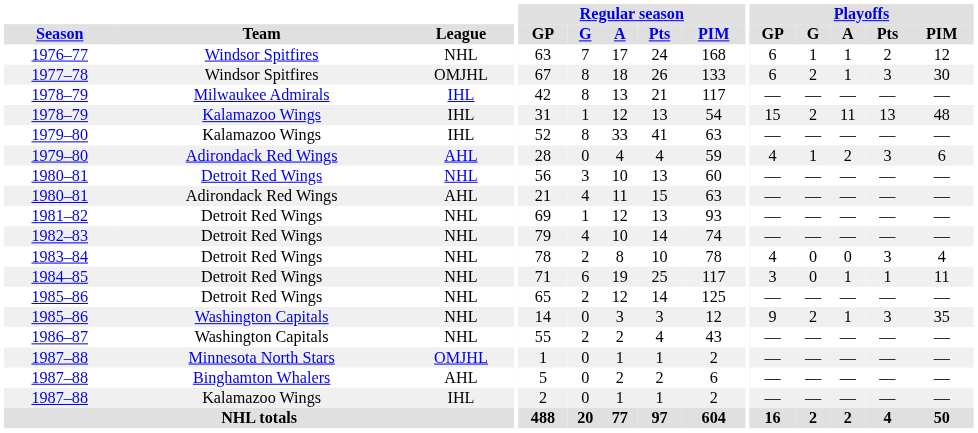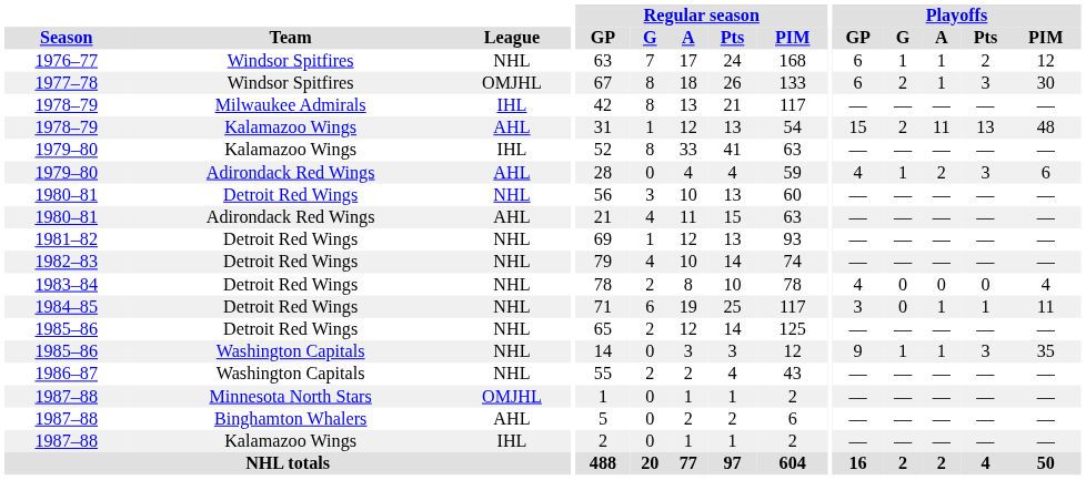 <table border="0" cellpadding="1" cellspacing="0" style="text-align:center; width:60em">
 <tr bgcolor="#e0e0e0">
 <th colspan="3" bgcolor="#ffffff"></th>
 <th rowspan="99" bgcolor="#ffffff"></th>
 <th colspan="5"><a href='#'>Regular season</a></th>
 <th rowspan="99" bgcolor="#ffffff"></th>
 <th colspan="5"><a href='#'>Playoffs</a></th>
 </tr>
 <tr bgcolor="#e0e0e0">
 <th><a href='#'>Season</a></th>
 <th>Team</th>
 <th>League</th>
 <th>GP</th>
 <th><a href='#'>G</a></th>
 <th><a href='#'>A</a></th>
 <th><a href='#'>Pts</a></th>
 <th><a href='#'>PIM</a></th>
 <th>GP</th>
 <th>G</th>
 <th>A</th>
 <th>Pts</th>
 <th>PIM</th>
 </tr>
 <tr>
 <td><a href='#'>1976–77</a></td>
 <td><a href='#'>Windsor Spitfires</a></td>
 <td>NHL</td>
 <td>63</td>
 <td>7</td>
 <td>17</td>
 <td>24</td>
 <td>168</td>
 <td>6</td>
 <td>1</td>
 <td>1</td>
 <td>2</td>
 <td>12</td>
 </tr>
 <tr bgcolor="#f0f0f0">
 <td><a href='#'>1977–78</a></td>
 <td>Windsor Spitfires</td>
 <td>OMJHL</td>
 <td>67</td>
 <td>8</td>
 <td>18</td>
 <td>26</td>
 <td>133</td>
 <td>6</td>
 <td>2</td>
 <td>1</td>
 <td>3</td>
 <td>30</td>
 </tr>
 <tr>
 <td><a href='#'>1978–79</a></td>
 <td><a href='#'>Milwaukee Admirals</a></td>
 <td><a href='#'>IHL</a></td>
 <td>42</td>
 <td>8</td>
 <td>13</td>
 <td>21</td>
 <td>117</td>
 <td>—</td>
 <td>—</td>
 <td>—</td>
 <td>—</td>
 <td>—</td>
 </tr>
 <tr bgcolor="#f0f0f0">
 <td><a href='#'>1978–79</a></td>
 <td><a href='#'>Kalamazoo Wings</a></td>
-<td>IHL</td>
+<td><a href='#'>AHL</a></td>
 <td>31</td>
 <td>1</td>
 <td>12</td>
 <td>13</td>
 <td>54</td>
 <td>15</td>
 <td>2</td>
 <td>11</td>
 <td>13</td>
 <td>48</td>
 </tr>
 <tr>
 <td><a href='#'>1979–80</a></td>
 <td>Kalamazoo Wings</td>
 <td>IHL</td>
 <td>52</td>
 <td>8</td>
 <td>33</td>
 <td>41</td>
 <td>63</td>
 <td>—</td>
 <td>—</td>
 <td>—</td>
 <td>—</td>
 <td>—</td>
 </tr>
 <tr bgcolor="#f0f0f0">
 <td><a href='#'>1979–80</a></td>
 <td><a href='#'>Adirondack Red Wings</a></td>
 <td><a href='#'>AHL</a></td>
 <td>28</td>
 <td>0</td>
 <td>4</td>
 <td>4</td>
 <td>59</td>
 <td>4</td>
 <td>1</td>
 <td>2</td>
 <td>3</td>
 <td>6</td>
 </tr>
 <tr>
 <td><a href='#'>1980–81</a></td>
 <td><a href='#'>Detroit Red Wings</a></td>
 <td><a href='#'>NHL</a></td>
 <td>56</td>
 <td>3</td>
 <td>10</td>
 <td>13</td>
 <td>60</td>
 <td>—</td>
 <td>—</td>
 <td>—</td>
 <td>—</td>
 <td>—</td>
 </tr>
 <tr bgcolor="#f0f0f0">
 <td><a href='#'>1980–81</a></td>
 <td>Adirondack Red Wings</td>
 <td>AHL</td>
 <td>21</td>
 <td>4</td>
 <td>11</td>
 <td>15</td>
 <td>63</td>
 <td>—</td>
 <td>—</td>
 <td>—</td>
 <td>—</td>
 <td>—</td>
 </tr>
 <tr>
 <td><a href='#'>1981–82</a></td>
 <td>Detroit Red Wings</td>
 <td>NHL</td>
 <td>69</td>
 <td>1</td>
 <td>12</td>
 <td>13</td>
 <td>93</td>
 <td>—</td>
 <td>—</td>
 <td>—</td>
 <td>—</td>
 <td>—</td>
 </tr>
 <tr bgcolor="#f0f0f0">
 <td><a href='#'>1982–83</a></td>
 <td>Detroit Red Wings</td>
 <td>NHL</td>
 <td>79</td>
 <td>4</td>
 <td>10</td>
 <td>14</td>
 <td>74</td>
 <td>—</td>
 <td>—</td>
 <td>—</td>
 <td>—</td>
 <td>—</td>
 </tr>
 <tr>
 <td><a href='#'>1983–84</a></td>
 <td>Detroit Red Wings</td>
 <td>NHL</td>
 <td>78</td>
 <td>2</td>
 <td>8</td>
 <td>10</td>
 <td>78</td>
 <td>4</td>
 <td>0</td>
 <td>0</td>
-<td>3</td>
+<td>0</td>
 <td>4</td>
 </tr>
 <tr bgcolor="#f0f0f0">
 <td><a href='#'>1984–85</a></td>
 <td>Detroit Red Wings</td>
 <td>NHL</td>
 <td>71</td>
 <td>6</td>
 <td>19</td>
 <td>25</td>
 <td>117</td>
 <td>3</td>
 <td>0</td>
 <td>1</td>
 <td>1</td>
 <td>11</td>
 </tr>
 <tr>
 <td><a href='#'>1985–86</a></td>
 <td>Detroit Red Wings</td>
 <td>NHL</td>
 <td>65</td>
 <td>2</td>
 <td>12</td>
 <td>14</td>
 <td>125</td>
 <td>—</td>
 <td>—</td>
 <td>—</td>
 <td>—</td>
 <td>—</td>
 </tr>
 <tr bgcolor="#f0f0f0">
 <td><a href='#'>1985–86</a></td>
 <td><a href='#'>Washington Capitals</a></td>
 <td>NHL</td>
 <td>14</td>
 <td>0</td>
 <td>3</td>
 <td>3</td>
 <td>12</td>
 <td>9</td>
-<td>2</td>
+<td>1</td>
 <td>1</td>
 <td>3</td>
 <td>35</td>
 </tr>
 <tr>
 <td><a href='#'>1986–87</a></td>
 <td>Washington Capitals</td>
 <td>NHL</td>
 <td>55</td>
 <td>2</td>
 <td>2</td>
 <td>4</td>
 <td>43</td>
 <td>—</td>
 <td>—</td>
 <td>—</td>
 <td>—</td>
 <td>—</td>
 </tr>
 <tr bgcolor="#f0f0f0">
 <td><a href='#'>1987–88</a></td>
 <td><a href='#'>Minnesota North Stars</a></td>
 <td><a href='#'>OMJHL</a></td>
 <td>1</td>
 <td>0</td>
 <td>1</td>
 <td>1</td>
 <td>2</td>
 <td>—</td>
 <td>—</td>
 <td>—</td>
 <td>—</td>
 <td>—</td>
 </tr>
 <tr>
 <td><a href='#'>1987–88</a></td>
 <td><a href='#'>Binghamton Whalers</a></td>
 <td>AHL</td>
 <td>5</td>
 <td>0</td>
 <td>2</td>
 <td>2</td>
 <td>6</td>
 <td>—</td>
 <td>—</td>
 <td>—</td>
 <td>—</td>
 <td>—</td>
 </tr>
 <tr bgcolor="#f0f0f0">
 <td><a href='#'>1987–88</a></td>
 <td>Kalamazoo Wings</td>
 <td>IHL</td>
 <td>2</td>
 <td>0</td>
 <td>1</td>
 <td>1</td>
 <td>2</td>
 <td>—</td>
 <td>—</td>
 <td>—</td>
 <td>—</td>
 <td>—</td>
 </tr>
 <tr>
 </tr>
 <tr ALIGN="center" bgcolor="#e0e0e0">
 <th colspan="3">NHL totals</th>
 <th ALIGN="center">488</th>
 <th ALIGN="center">20</th>
 <th ALIGN="center">77</th>
 <th ALIGN="center">97</th>
 <th ALIGN="center">604</th>
 <th ALIGN="center">16</th>
 <th ALIGN="center">2</th>
 <th ALIGN="center">2</th>
 <th ALIGN="center">4</th>
 <th ALIGN="center">50</th>
 </tr>
 </table>
